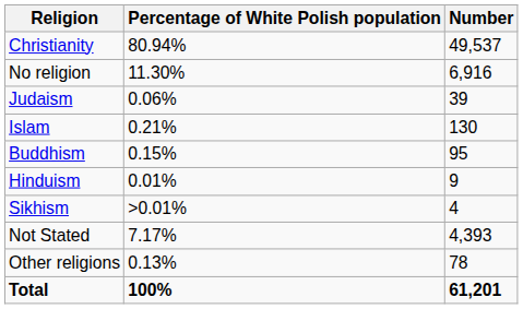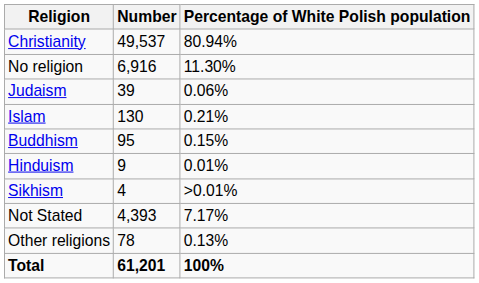 <table class="wikitable">
 <tr>
 <th>Religion</th>
+<th>Number</th>
 <th>Percentage of White Polish population</th>
-<th>Number</th>
 </tr>
 <tr>
 <td> <a href='#'>Christianity</a></td>
+<td>49,537</td>
 <td>80.94%</td>
-<td>49,537</td>
 </tr>
 <tr>
 <td>No religion</td>
+<td>6,916</td>
 <td>11.30%</td>
-<td>6,916</td>
 </tr>
 <tr>
 <td> <a href='#'>Judaism</a></td>
+<td>39</td>
 <td>0.06%</td>
-<td>39</td>
 </tr>
 <tr>
 <td> <a href='#'>Islam</a></td>
+<td>130</td>
 <td>0.21%</td>
-<td>130</td>
 </tr>
 <tr>
 <td> <a href='#'>Buddhism</a></td>
+<td>95</td>
 <td>0.15%</td>
-<td>95</td>
 </tr>
 <tr>
 <td> <a href='#'>Hinduism</a></td>
+<td>9</td>
 <td>0.01%</td>
-<td>9</td>
 </tr>
 <tr>
 <td> <a href='#'>Sikhism</a></td>
+<td>4</td>
 <td>>0.01%</td>
-<td>4</td>
 </tr>
 <tr>
 <td>Not Stated</td>
+<td>4,393</td>
 <td>7.17%</td>
-<td>4,393</td>
 </tr>
 <tr>
 <td>Other religions</td>
+<td>78</td>
 <td>0.13%</td>
-<td>78</td>
 </tr>
 <tr>
 <td><strong>Total</strong></td>
+<td><strong>61,201</strong></td>
 <td><strong>100%</strong></td>
-<td><strong>61,201</strong></td>
 </tr>
 </table>
